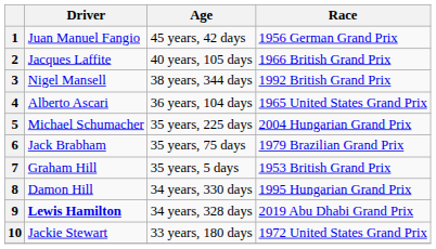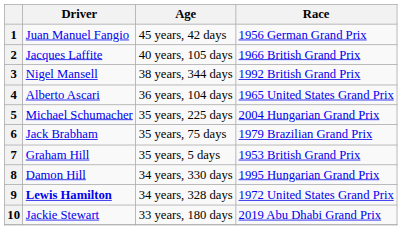 <table class="wikitable">
 <tr>
 <th></th>
 <th>Driver</th>
 <th>Age</th>
 <th>Race</th>
 </tr>
 <tr>
 <th>1</th>
 <td> <a href='#'>Juan Manuel Fangio</a></td>
 <td>45 years, 42 days</td>
 <td><a href='#'>1956 German Grand Prix</a></td>
 </tr>
 <tr>
 <th>2</th>
 <td> <a href='#'>Jacques Laffite</a></td>
 <td>40 years, 105 days</td>
 <td><a href='#'>1966 British Grand Prix</a></td>
 </tr>
 <tr>
 <th>3</th>
 <td> <a href='#'>Nigel Mansell</a></td>
 <td>38 years, 344 days</td>
 <td><a href='#'>1992 British Grand Prix</a></td>
 </tr>
 <tr>
 <th>4</th>
 <td> <a href='#'>Alberto Ascari</a></td>
 <td>36 years, 104 days</td>
 <td><a href='#'>1965 United States Grand Prix</a></td>
 </tr>
 <tr>
 <th>5</th>
 <td> <a href='#'>Michael Schumacher</a></td>
 <td>35 years, 225 days</td>
 <td><a href='#'>2004 Hungarian Grand Prix</a></td>
 </tr>
 <tr>
 <th>6</th>
 <td> <a href='#'>Jack Brabham</a></td>
 <td>35 years, 75 days</td>
 <td><a href='#'>1979 Brazilian Grand Prix</a></td>
 </tr>
 <tr>
 <th>7</th>
 <td> <a href='#'>Graham Hill</a></td>
 <td>35 years, 5 days</td>
 <td><a href='#'>1953 British Grand Prix</a></td>
 </tr>
 <tr>
 <th>8</th>
 <td> <a href='#'>Damon Hill</a></td>
 <td>34 years, 330 days</td>
 <td><a href='#'>1995 Hungarian Grand Prix</a></td>
 </tr>
 <tr>
 <th>9</th>
 <td> <strong><a href='#'>Lewis Hamilton</a></strong></td>
 <td>34 years, 328 days</td>
-<td><a href='#'>2019 Abu Dhabi Grand Prix</a></td>
+<td><a href='#'>1972 United States Grand Prix</a></td>
 </tr>
 <tr>
 <th>10</th>
 <td> <a href='#'>Jackie Stewart</a></td>
 <td>33 years, 180 days</td>
-<td><a href='#'>1972 United States Grand Prix</a></td>
+<td><a href='#'>2019 Abu Dhabi Grand Prix</a></td>
 </tr>
 <tr>
 </tr>
 </table>
